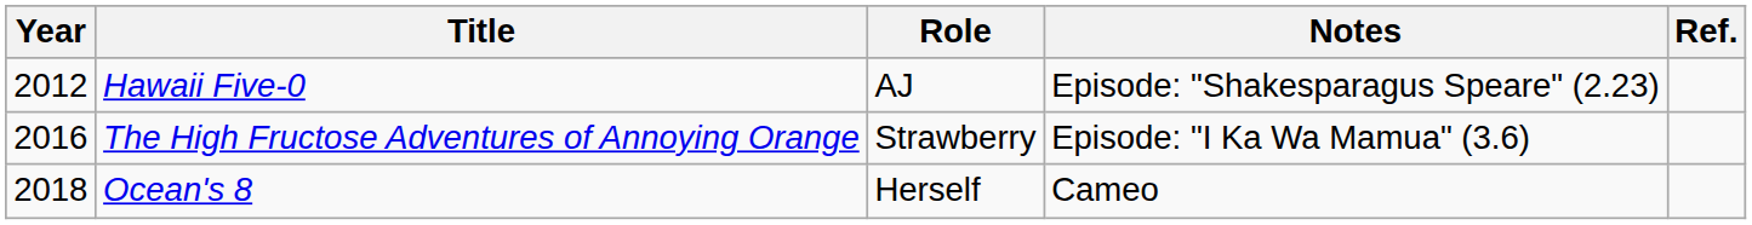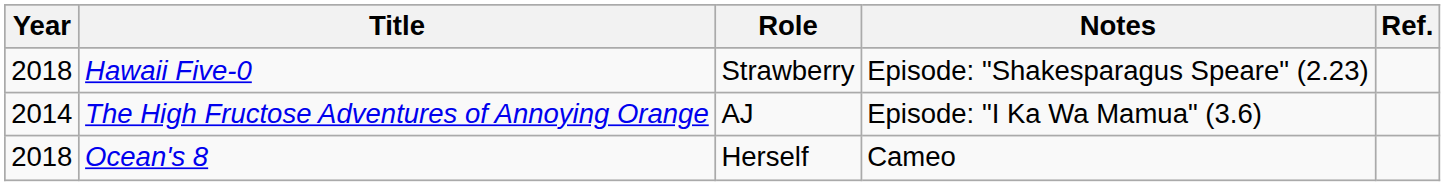 <table class="wikitable">
 <tr>
 <th>Year</th>
 <th>Title</th>
 <th>Role</th>
 <th>Notes</th>
 <th>Ref.</th>
 </tr>
 <tr>
-<td>2012</td>
+<td>2018</td>
 <td><em><a href='#'>Hawaii Five-0</a></em></td>
-<td>AJ</td>
+<td>Strawberry</td>
 <td>Episode: "Shakesparagus Speare" (2.23)</td>
 <td></td>
 </tr>
 <tr>
-<td>2016</td>
+<td>2014</td>
 <td><em><a href='#'>The High Fructose Adventures of Annoying Orange</a></em></td>
-<td>Strawberry</td>
+<td>AJ</td>
 <td>Episode: "I Ka Wa Mamua" (3.6)</td>
 <td></td>
 </tr>
 <tr>
 <td>2018</td>
 <td><em><a href='#'>Ocean's 8</a></em></td>
 <td>Herself</td>
 <td>Cameo</td>
 <td></td>
 </tr>
 </table>
